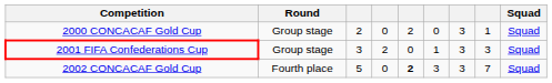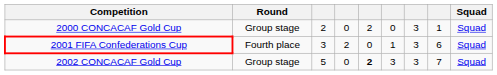 <table class="wikitable" style="text-align: center;">
 <tr>
 <th width="360">Competition</th>
 <th width="120">Round</th>
 <th width="30"></th>
 <th width="30"></th>
 <th width="30"></th>
 <th width="30"></th>
 <th width="30"></th>
 <th width="30"></th>
 <th width="60">Squad</th>
 </tr>
 <tr>
 <td> <a href='#'>2000 CONCACAF Gold Cup</a></td>
 <td>Group stage</td>
 <td>2</td>
 <td>0</td>
 <td>2</td>
 <td>0</td>
 <td>3</td>
 <td>1</td>
 <td><a href='#'>Squad</a></td>
 </tr>
 <tr>
 <td style="border: 3px solid red">  <a href='#'>2001 FIFA Confederations Cup</a></td>
-<td>Group stage</td>
+<td>Fourth place</td>
 <td>3</td>
 <td>2</td>
 <td>0</td>
 <td>1</td>
 <td>3</td>
-<td>3</td>
+<td>6</td>
 <td><a href='#'>Squad</a></td>
 </tr>
 <tr>
 <td> <a href='#'>2002 CONCACAF Gold Cup</a></td>
-<td>Fourth place</td>
+<td>Group stage</td>
 <td>5</td>
 <td>0</td>
 <td><strong>2</strong></td>
 <td>3</td>
 <td>3</td>
 <td>7</td>
 <td><a href='#'>Squad</a></td>
 </tr>
 </table>
